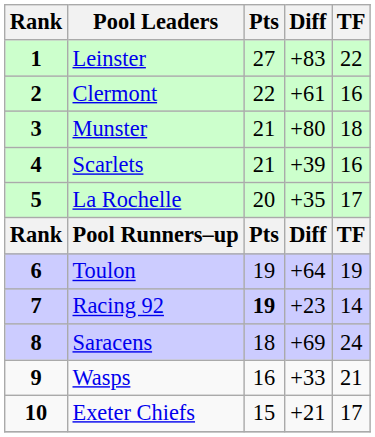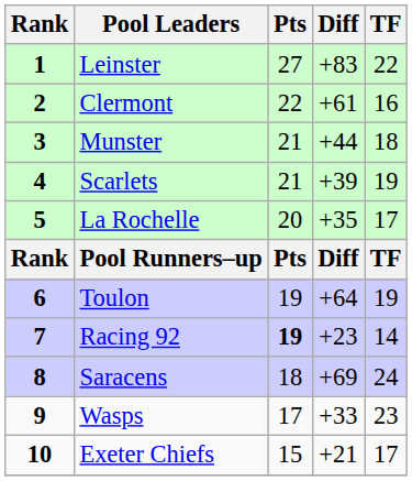 <table class="wikitable" style="text-align: center;">
 <tr>
 <th>Rank</th>
 <th>Pool Leaders</th>
 <th>Pts</th>
 <th>Diff</th>
 <th>TF</th>
 </tr>
 <tr bgcolor="#ccffcc">
 <td><strong>1</strong></td>
 <td align=left> <a href='#'>Leinster</a></td>
 <td>27</td>
 <td>+83</td>
 <td>22</td>
 </tr>
 <tr bgcolor="#ccffcc">
 <td><strong>2</strong></td>
 <td align=left> <a href='#'>Clermont</a></td>
 <td>22</td>
 <td>+61</td>
 <td>16</td>
 </tr>
 <tr bgcolor="#ccffcc">
 <td><strong>3</strong></td>
 <td align=left> <a href='#'>Munster</a></td>
 <td>21</td>
-<td>+80</td>
+<td>+44</td>
 <td>18</td>
 </tr>
 <tr bgcolor="#ccffcc">
 <td><strong>4</strong></td>
 <td align=left> <a href='#'>Scarlets</a></td>
 <td>21</td>
 <td>+39</td>
-<td>16</td>
+<td>19</td>
 </tr>
 <tr bgcolor="#ccffcc">
 <td><strong>5</strong></td>
 <td align=left> <a href='#'>La Rochelle</a></td>
 <td>20</td>
 <td>+35</td>
 <td>17</td>
 </tr>
 <tr>
 <th>Rank</th>
 <th>Pool Runners–up</th>
 <th>Pts</th>
 <th>Diff</th>
 <th>TF</th>
 </tr>
 <tr bgcolor="#ccccff">
 <td><strong>6</strong></td>
 <td align=left> <a href='#'>Toulon</a></td>
 <td>19</td>
 <td>+64</td>
 <td>19</td>
 </tr>
 <tr bgcolor="#ccccff">
 <td><strong>7</strong></td>
 <td align=left> <a href='#'>Racing 92</a></td>
 <td><strong>19</strong></td>
 <td>+23</td>
 <td>14</td>
 </tr>
 <tr bgcolor="#ccccff">
 <td><strong>8</strong></td>
 <td align=left> <a href='#'>Saracens</a></td>
 <td>18</td>
 <td>+69</td>
 <td>24</td>
 </tr>
 <tr>
 <td><strong>9</strong></td>
 <td align=left> <a href='#'>Wasps</a></td>
-<td>16</td>
+<td>17</td>
 <td>+33</td>
-<td>21</td>
+<td>23</td>
 </tr>
 <tr>
 <td><strong>10</strong></td>
 <td align=left> <a href='#'>Exeter Chiefs</a></td>
 <td>15</td>
 <td>+21</td>
 <td>17</td>
 </tr>
 <tr>
 </tr>
 </table>
